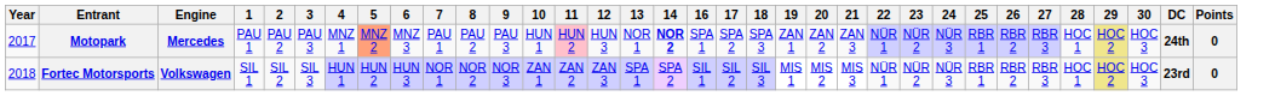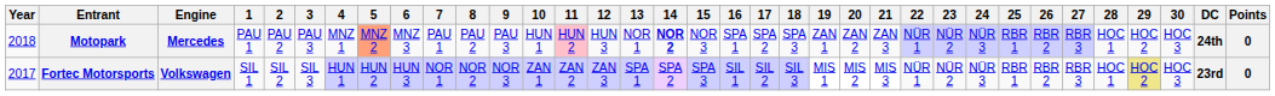 <table class="wikitable" style="text-align:center; font-size:85%">
 <tr>
 <th>Year</th>
 <th>Entrant</th>
 <th>Engine</th>
 <th>1</th>
 <th>2</th>
 <th>3</th>
 <th>4</th>
 <th>5</th>
 <th>6</th>
 <th>7</th>
 <th>8</th>
 <th>9</th>
 <th>10</th>
 <th>11</th>
 <th>12</th>
 <th>13</th>
 <th>14</th>
+<th>15</th>
 <th>16</th>
 <th>17</th>
 <th>18</th>
 <th>19</th>
 <th>20</th>
 <th>21</th>
 <th>22</th>
 <th>23</th>
 <th>24</th>
 <th>25</th>
 <th>26</th>
 <th>27</th>
 <th>28</th>
 <th>29</th>
 <th>30</th>
 <th>DC</th>
 <th>Points</th>
 </tr>
 <tr>
-<td><a href='#'>2017</a></td>
+<td><a href='#'>2018</a></td>
 <th><a href='#'>Motopark</a></th>
 <th><a href='#'>Mercedes</a></th>
 <td><a href='#'>PAU<br>1</a></td>
 <td><a href='#'>PAU<br>2</a></td>
 <td><a href='#'>PAU<br>3</a></td>
 <td><a href='#'>MNZ<br>1</a></td>
 <td style="background: lightsalmon;"><a href='#'>MNZ<br>2</a></td>
 <td><a href='#'>MNZ<br>3</a></td>
 <td><a href='#'>PAU<br>1</a></td>
 <td><a href='#'>PAU<br>2</a></td>
 <td><a href='#'>PAU<br>3</a></td>
 <td><a href='#'>HUN<br>1</a></td>
 <td style="background: pink;"><a href='#'>HUN<br>2</a></td>
 <td><a href='#'>HUN<br>3</a></td>
 <td><a href='#'>NOR<br>1</a></td>
 <td><strong><a href='#'>NOR<br>2</a></strong></td>
+<td><a href='#'>NOR<br>3</a></td>
 <td><a href='#'>SPA<br>1</a></td>
 <td><a href='#'>SPA<br>2</a></td>
 <td><a href='#'>SPA<br>3</a></td>
 <td><a href='#'>ZAN<br>1</a></td>
 <td><a href='#'>ZAN<br>2</a></td>
 <td><a href='#'>ZAN<br>3</a></td>
 <td style="background:#CFCFFF;"><a href='#'>NÜR<br>1</a><br></td>
 <td style="background:#CFCFFF;"><a href='#'>NÜR<br>2</a><br></td>
 <td style="background:#CFCFFF;"><a href='#'>NÜR<br>3</a><br></td>
 <td style="background:#CFCFFF;"><a href='#'>RBR<br>1</a><br></td>
 <td style="background:#CFCFFF;"><a href='#'>RBR<br>2</a><br></td>
 <td style="background:#CFCFFF;"><a href='#'>RBR<br>3</a><br></td>
 <td><a href='#'>HOC<br>1</a></td>
-<td style="background: khaki;"><a href='#'>HOC<br>2</a></td>
+<td><a href='#'>HOC<br>2</a></td>
 <td><a href='#'>HOC<br>3</a></td>
 <th>24th</th>
 <th>0</th>
 </tr>
 <tr>
-<td><a href='#'>2018</a></td>
+<td><a href='#'>2017</a></td>
 <th nowrap><a href='#'>Fortec Motorsports</a></th>
 <th><a href='#'>Volkswagen</a></th>
 <td><a href='#'>SIL<br>1</a></td>
 <td><a href='#'>SIL<br>2</a></td>
 <td><a href='#'>SIL<br>3</a></td>
 <td style="background:#CFCFFF;"><a href='#'>HUN<br>1</a><br></td>
 <td style="background:#CFCFFF;"><a href='#'>HUN<br>2</a><br></td>
 <td style="background:#CFCFFF;"><a href='#'>HUN<br>3</a><br></td>
 <td style="background:#CFCFFF;"><a href='#'>NOR<br>1</a><br></td>
 <td style="background:#CFCFFF;"><a href='#'>NOR<br>2</a><br></td>
 <td style="background:#CFCFFF;"><a href='#'>NOR<br>3</a><br></td>
 <td style="background:#CFCFFF;"><a href='#'>ZAN<br>1</a><br></td>
 <td style="background:#CFCFFF;"><a href='#'>ZAN<br>2</a><br></td>
 <td style="background:#CFCFFF;"><a href='#'>ZAN<br>3</a><br></td>
 <td style="background:#CFCFFF;"><a href='#'>SPA<br>1</a><br></td>
 <td style="background:#EFCFFF;"><a href='#'>SPA<br>2</a><br></td>
+<td style="background:#CFCFFF;"><a href='#'>SPA<br>3</a><br></td>
 <td style="background:#CFCFFF;"><a href='#'>SIL<br>1</a><br></td>
 <td style="background:#CFCFFF;"><a href='#'>SIL<br>2</a><br></td>
 <td style="background:#CFCFFF;"><a href='#'>SIL<br>3</a><br></td>
 <td style="background:#FFFFFF;"><a href='#'>MIS<br>1</a><br></td>
 <td style="background:#FFFFFF;"><a href='#'>MIS<br>2</a><br></td>
 <td style="background:#FFFFFF;"><a href='#'>MIS<br>3</a><br></td>
 <td><a href='#'>NÜR<br>1</a></td>
 <td><a href='#'>NÜR<br>2</a></td>
 <td><a href='#'>NÜR<br>3</a></td>
 <td><a href='#'>RBR<br>1</a></td>
 <td><a href='#'>RBR<br>2</a></td>
 <td><a href='#'>RBR<br>3</a></td>
 <td><a href='#'>HOC<br>1</a></td>
 <td style="background: khaki;"><a href='#'>HOC<br>2</a></td>
 <td><a href='#'>HOC<br>3</a></td>
 <th>23rd</th>
 <th>0</th>
 </tr>
 </table>
